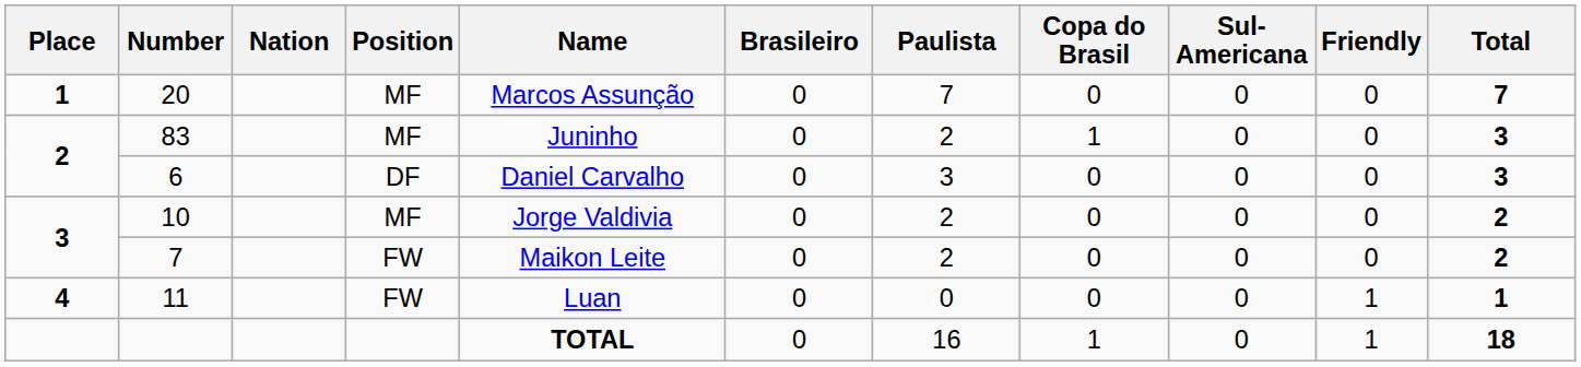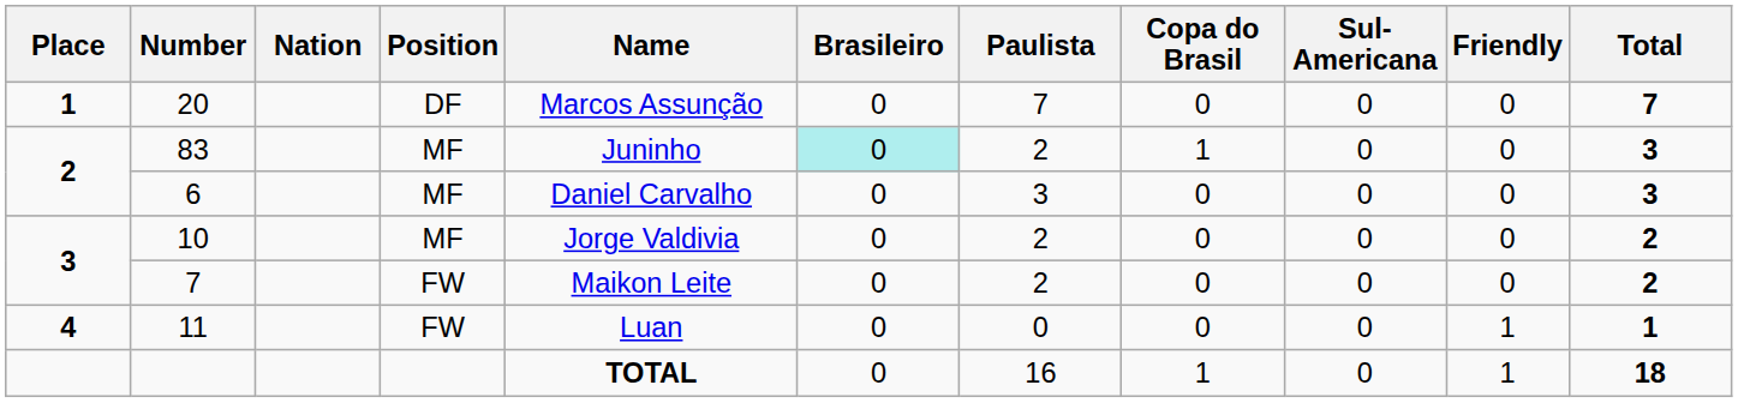 <table class="wikitable" style="font-size: 95%; text-align: center;">
 <tr>
 <th width=60>Place</th>
 <th width=60>Number</th>
 <th width=60>Nation</th>
 <th width=60>Position</th>
 <th width=150>Name</th>
 <th width=80>Brasileiro</th>
 <th width=80>Paulista</th>
 <th width=80>Copa do Brasil</th>
 <th width=80>Sul-Americana</th>
 <th witdh=80>Friendly</th>
 <th width=80>Total</th>
 </tr>
 <tr>
 <td><strong>1</strong></td>
 <td>20</td>
 <td></td>
-<td>MF</td>
+<td>DF</td>
 <td><a href='#'>Marcos Assunção</a></td>
 <td>0</td>
 <td>7</td>
 <td>0</td>
 <td>0</td>
 <td>0</td>
 <td><strong>7</strong></td>
 </tr>
 <tr>
 <td rowspan="2"><strong>2</strong></td>
 <td>83</td>
 <td></td>
 <td>MF</td>
 <td><a href='#'>Juninho</a></td>
-<td>0</td>
+<td style="background: paleturquoise;">0</td>
 <td>2</td>
 <td>1</td>
 <td>0</td>
 <td>0</td>
 <td><strong>3</strong></td>
 </tr>
 <tr>
 <td>6</td>
 <td></td>
-<td>DF</td>
+<td>MF</td>
 <td><a href='#'>Daniel Carvalho</a></td>
 <td>0</td>
 <td>3</td>
 <td>0</td>
 <td>0</td>
 <td>0</td>
 <td><strong>3</strong></td>
 </tr>
 <tr>
 <td rowspan="2"><strong>3</strong></td>
 <td>10</td>
 <td></td>
 <td>MF</td>
 <td><a href='#'>Jorge Valdivia</a></td>
 <td>0</td>
 <td>2</td>
 <td>0</td>
 <td>0</td>
 <td>0</td>
 <td><strong>2</strong></td>
 </tr>
 <tr>
 <td>7</td>
 <td></td>
 <td>FW</td>
 <td><a href='#'>Maikon Leite</a></td>
 <td>0</td>
 <td>2</td>
 <td>0</td>
 <td>0</td>
 <td>0</td>
 <td><strong>2</strong></td>
 </tr>
 <tr>
 <td><strong>4</strong></td>
 <td>11</td>
 <td></td>
 <td>FW</td>
 <td><a href='#'>Luan</a></td>
 <td>0</td>
 <td>0</td>
 <td>0</td>
 <td>0</td>
 <td>1</td>
 <td><strong>1</strong></td>
 </tr>
 <tr>
 <td></td>
 <td></td>
 <td></td>
 <td></td>
 <td><strong>TOTAL</strong></td>
 <td>0</td>
 <td>16</td>
 <td>1</td>
 <td>0</td>
 <td>1</td>
 <td><strong>18</strong></td>
 </tr>
 </table>
